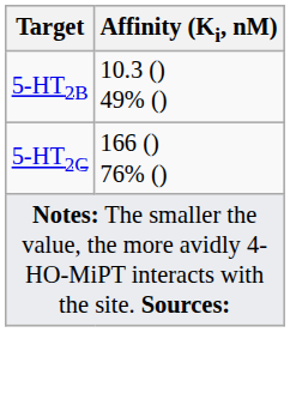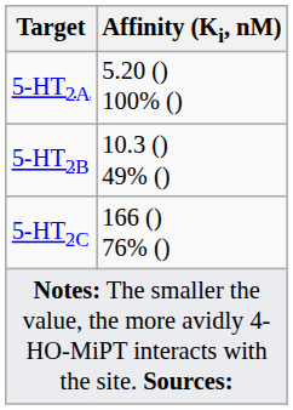 <table class="wikitable sortable floatright" style="font-size:small;">
 <tr>
 <th>Target</th>
 <th>Affinity (K<sub>i</sub>, nM)</th>
+</tr>
+<tr>
+<td><a href='#'>5-HT<sub>2A</sub></a></td>
+<td>5.20 () <br>100% ()</td>
 </tr>
 <tr>
 <td><a href='#'>5-HT<sub>2B</sub></a></td>
 <td>10.3 ()<br>49% ()</td>
 </tr>
 <tr>
 <td><a href='#'>5-HT<sub>2C</sub></a></td>
 <td>166 ()<br>76% ()</td>
 </tr>
 <tr class="sortbottom">
 <td colspan="2" style="width: 1px; background-color:#eaecf0; text-align: center;"><strong>Notes:</strong> The smaller the value, the more avidly 4-HO-MiPT interacts with the site. <strong>Sources:</strong> </td>
 </tr>
 </table>
